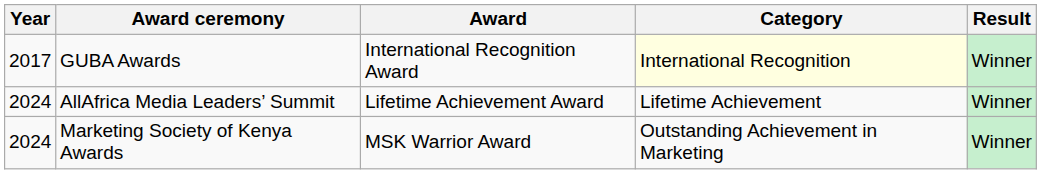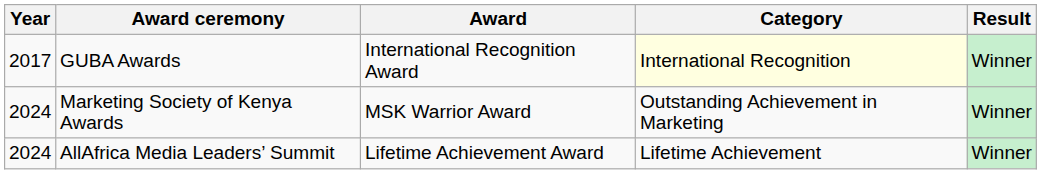 <table class="wikitable sortable">
 <tr>
 <th>Year</th>
 <th>Award ceremony</th>
 <th>Award</th>
 <th>Category</th>
 <th>Result</th>
 </tr>
 <tr>
 <td>2017</td>
 <td>GUBA Awards</td>
 <td>International Recognition Award</td>
 <td style="background: lightyellow;">International Recognition</td>
 <td style="background:#C6EFCE;">Winner</td>
 </tr>
 <tr>
 <td>2024</td>
+<td>Marketing Society of Kenya Awards</td>
+<td>MSK Warrior Award</td>
+<td>Outstanding Achievement in Marketing</td>
+<td style="background:#C6EFCE;">Winner</td>
+</tr>
+<tr>
+<td>2024</td>
 <td>AllAfrica Media Leaders’ Summit</td>
 <td>Lifetime Achievement Award</td>
 <td>Lifetime Achievement</td>
 <td style="background:#C6EFCE;">Winner</td>
 </tr>
-<tr>
-<td>2024</td>
-<td>Marketing Society of Kenya Awards</td>
-<td>MSK Warrior Award</td>
-<td>Outstanding Achievement in Marketing</td>
-<td style="background:#C6EFCE;">Winner</td>
-</tr>
 </table>
